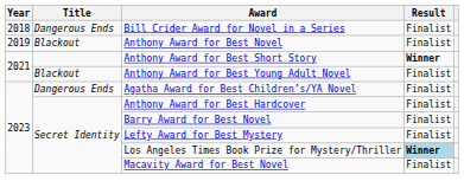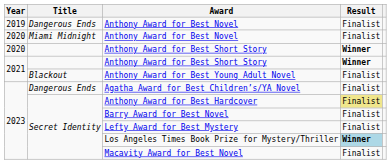 <table class="wikitable sortable mw-collapsible">
 <tr>
 <th>Year</th>
 <th>Title</th>
 <th>Award</th>
 <th>Result</th>
 <th></th>
 </tr>
 <tr>
-<td>2018</td>
+<td>2019</td>
 <td><em>Dangerous Ends</em></td>
-<td><a href='#'>Bill Crider Award for Novel in a Series</a></td>
+<td><a href='#'>Anthony Award for Best Novel</a></td>
 <td>Finalist</td>
 <td></td>
 </tr>
 <tr>
-<td>2019</td>
-<td><em>Blackout</em></td>
+<td>2020</td>
+<td><em>Miami Midnight</em></td>
 <td><a href='#'>Anthony Award for Best Novel</a></td>
 <td>Finalist</td>
+<td></td>
+</tr>
+<tr>
+<td>2020</td>
+<td></td>
+<td><a href='#'>Anthony Award for Best Short Story</a></td>
+<td><strong>Winner</strong></td>
 <td></td>
 </tr>
 <tr>
 <td rowspan="2">2021</td>
 <td></td>
 <td><a href='#'>Anthony Award for Best Short Story</a></td>
 <td><strong>Winner</strong></td>
 <td></td>
 </tr>
 <tr>
 <td><em>Blackout</em></td>
 <td><a href='#'>Anthony Award for Best Young Adult Novel</a></td>
 <td>Finalist</td>
 <td></td>
 </tr>
 <tr>
 <td rowspan="6">2023</td>
 <td><em>Dangerous Ends</em></td>
 <td><a href='#'>Agatha Award for Best Children’s/YA Novel</a></td>
 <td>Finalist</td>
 <td></td>
 </tr>
 <tr>
 <td rowspan="5"><em>Secret Identity</em></td>
 <td><a href='#'>Anthony Award for Best Hardcover</a></td>
-<td>Finalist</td>
+<td style="background: khaki;">Finalist</td>
 <td></td>
 </tr>
 <tr>
 <td><a href='#'>Barry Award for Best Novel</a></td>
 <td>Finalist</td>
 <td></td>
 </tr>
 <tr>
 <td><a href='#'>Lefty Award for Best Mystery</a></td>
 <td>Finalist</td>
 <td></td>
 </tr>
 <tr>
 <td>Los Angeles Times Book Prize for Mystery/Thriller</td>
 <td style="background: lightblue;"><strong>Winner</strong></td>
 <td></td>
 </tr>
 <tr>
 <td><a href='#'>Macavity Award for Best Novel</a></td>
 <td>Finalist</td>
 <td></td>
 </tr>
 </table>
